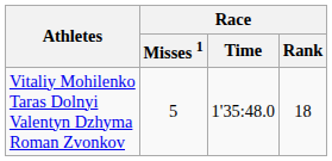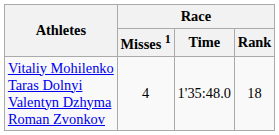 <table class="wikitable" border="1" style="font-size:90%">
 <tr>
 <th rowspan=2>Athletes</th>
 <th colspan=3>Race</th>
 </tr>
 <tr>
 <th>Misses <sup>1</sup></th>
 <th>Time</th>
 <th>Rank</th>
 </tr>
 <tr>
 <td><a href='#'>Vitaliy Mohilenko</a><br><a href='#'>Taras Dolnyi</a><br><a href='#'>Valentyn Dzhyma</a><br><a href='#'>Roman Zvonkov</a></td>
-<td align=center>5</td>
+<td align=center>4</td>
 <td align=center>1'35:48.0</td>
 <td align=center>18</td>
 </tr>
 </table>
